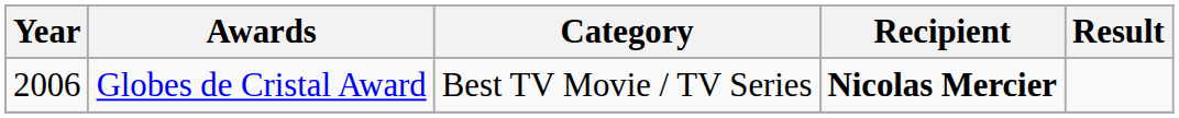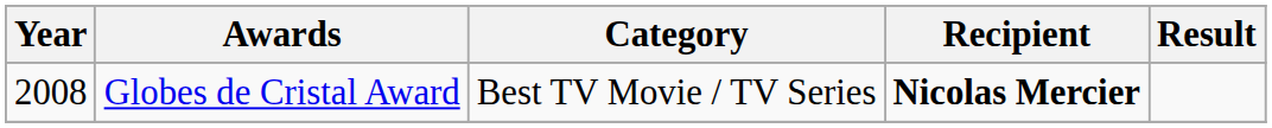 <table class="wikitable sortable">
 <tr>
 <th>Year</th>
 <th>Awards</th>
 <th>Category</th>
 <th>Recipient</th>
 <th>Result</th>
 </tr>
 <tr>
-<td>2006</td>
+<td>2008</td>
 <td><a href='#'>Globes de Cristal Award</a></td>
 <td>Best TV Movie / TV Series</td>
 <td><strong>Nicolas Mercier</strong></td>
 <td></td>
 </tr>
 <tr>
 </tr>
 </table>
